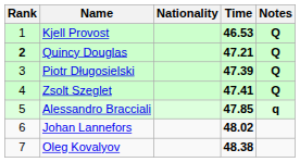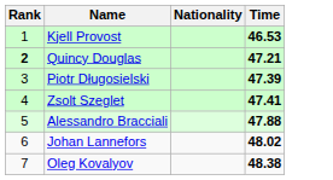 <table class="wikitable sortable" style="text-align:center">
 <tr>
 <th>Rank</th>
 <th>Name</th>
 <th>Nationality</th>
 <th>Time</th>
-<th>Notes</th>
 </tr>
 <tr bgcolor=ccffcc>
 <td>1</td>
 <td align=left><a href='#'>Kjell Provost</a></td>
 <td align=left></td>
 <td><strong>46.53</strong></td>
-<td><strong>Q</strong></td>
 </tr>
 <tr bgcolor=ccffcc>
 <td><strong>2</strong></td>
 <td align=left><a href='#'>Quincy Douglas</a></td>
 <td align=left></td>
 <td><strong>47.21</strong></td>
-<td><strong>Q</strong></td>
 </tr>
 <tr bgcolor=ccffcc>
 <td>3</td>
 <td align=left><a href='#'>Piotr Długosielski</a></td>
 <td align=left></td>
 <td><strong>47.39</strong></td>
-<td><strong>Q</strong></td>
 </tr>
 <tr bgcolor=ccffcc>
 <td>4</td>
 <td align=left><a href='#'>Zsolt Szeglet</a></td>
 <td align=left></td>
 <td><strong>47.41</strong></td>
-<td><strong>Q</strong></td>
 </tr>
 <tr bgcolor=ddffdd>
 <td>5</td>
 <td align=left><a href='#'>Alessandro Bracciali</a></td>
 <td align=left></td>
-<td><strong>47.85</strong></td>
-<td><strong>q</strong></td>
+<td><strong>47.88</strong></td>
 </tr>
 <tr>
 <td>6</td>
 <td align=left><a href='#'>Johan Lannefors</a></td>
 <td align=left></td>
 <td><strong>48.02</strong></td>
-<td></td>
 </tr>
 <tr>
 <td>7</td>
 <td align=left><a href='#'>Oleg Kovalyov</a></td>
 <td align=left></td>
 <td><strong>48.38</strong></td>
-<td></td>
 </tr>
 </table>
